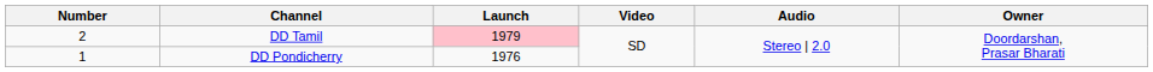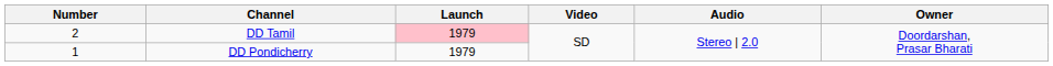 <table class="wikitable sortable" style="border-collapse:collapse; font-size: 90%; text-align:center" width="100%">
 <tr>
 <th>Number</th>
 <th>Channel</th>
 <th>Launch</th>
 <th>Video</th>
 <th>Audio</th>
 <th>Owner</th>
 </tr>
 <tr>
 <td>2</td>
 <td><a href='#'>DD Tamil</a></td>
 <td style="background: pink;">1979</td>
 <td rowspan="2">SD</td>
 <td rowspan="2"><a href='#'>Stereo</a> | <a href='#'>2.0</a></td>
 <td rowspan="2"><a href='#'>Doordarshan</a>, <br> <a href='#'>Prasar Bharati</a></td>
 </tr>
 <tr>
 <td>1</td>
 <td><a href='#'>DD Pondicherry</a></td>
-<td>1976</td>
+<td>1979</td>
 </tr>
 </table>
